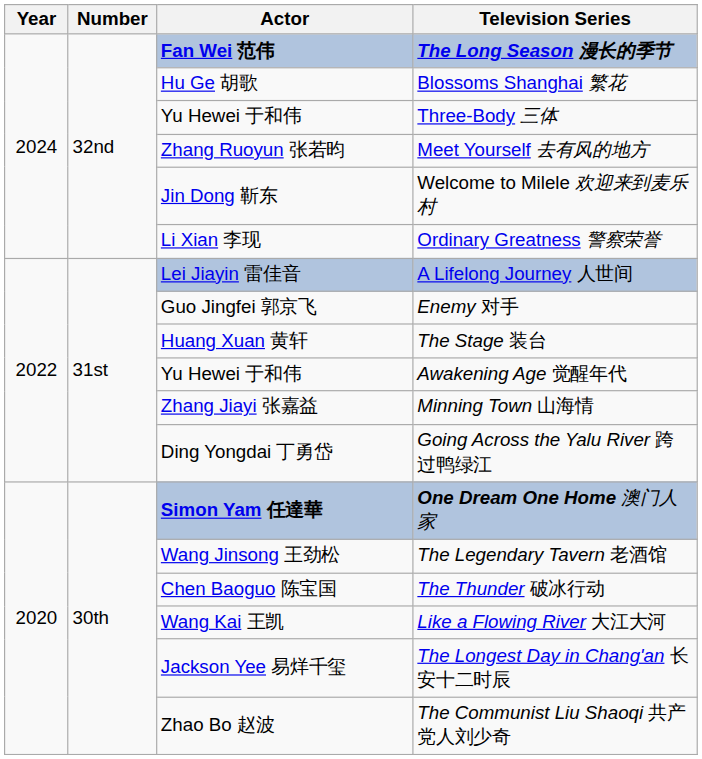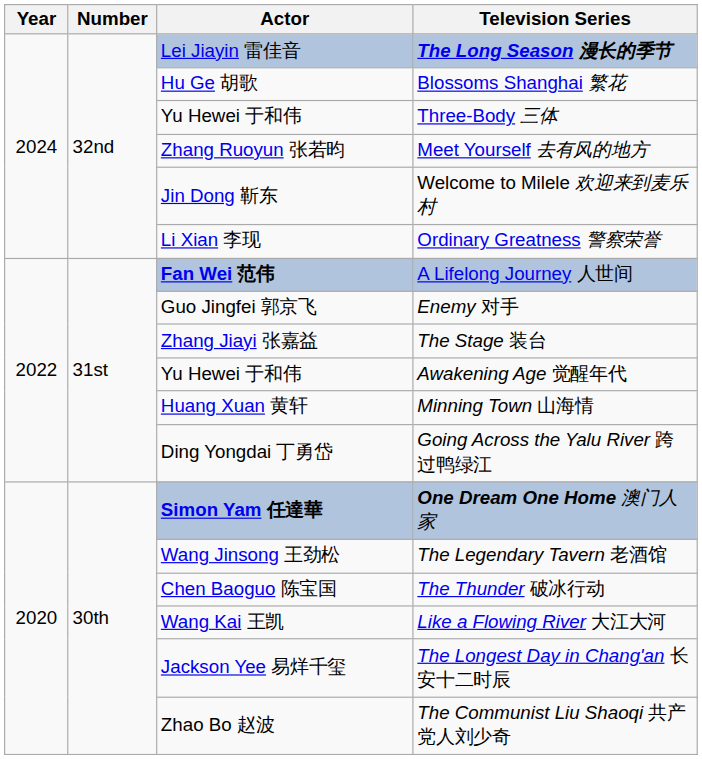 <table class="wikitable" width="95%" align="center">
 <tr>
 <th width="6%">Year</th>
 <th width="4%">Number</th>
 <th width="28%">Actor</th>
 <th width="31%">Television Series</th>
 </tr>
 <tr>
 <td rowspan="6" style="text-align:center;">2024</td>
 <td rowspan="6">32nd</td>
-<td style="background:#B0C4DE;"><strong> <a href='#'>Fan Wei</a> 范伟</strong></td>
+<td style="background:#B0C4DE;"></strong> <a href='#'>Lei Jiayin</a> 雷佳音<strong></td>
 <td style="background:#B0C4DE;"><strong><em><a href='#'>The Long Season</a><em> 漫长的季节<strong></td>
 </tr>
 <tr>
 <td><a href='#'>Hu Ge</a> 胡歌</td>
 <td></em><a href='#'>Blossoms Shanghai</a><em> 繁花</td>
 </tr>
 <tr>
 <td>Yu Hewei 于和伟</td>
 <td></em><a href='#'>Three-Body</a><em> 三体</td>
 </tr>
 <tr>
 <td><a href='#'>Zhang Ruoyun</a> 张若昀</td>
 <td></em><a href='#'>Meet Yourself</a><em> 去有风的地方</td>
 </tr>
 <tr>
 <td><a href='#'>Jin Dong</a> 靳东</td>
 <td></em>Welcome to Milele<em> 欢迎来到麦乐村</td>
 </tr>
 <tr>
 <td><a href='#'>Li Xian</a> 李现</td>
 <td></em><a href='#'>Ordinary Greatness</a><em> 警察荣誉</td>
 </tr>
 <tr>
 <td rowspan="6" style="text-align:center;">2022</td>
 <td rowspan="6">31st</td>
-<td style="background:#B0C4DE;"></strong> <a href='#'>Lei Jiayin</a> 雷佳音<strong></td>
+<td style="background:#B0C4DE;"><strong> <a href='#'>Fan Wei</a> 范伟</strong></td>
 <td style="background:#B0C4DE;"></em></strong><a href='#'>A Lifelong Journey</a></em> 人世间	</strong></td>
 </tr>
 <tr>
 <td>Guo Jingfei 郭京飞</td>
 <td><em>Enemy</em> 对手</td>
 </tr>
 <tr>
-<td><a href='#'>Huang Xuan</a> 黄轩</td>
+<td><a href='#'>Zhang Jiayi</a> 张嘉益</td>
 <td><em>The Stage</em> 装台</td>
 </tr>
 <tr>
 <td>Yu Hewei 于和伟</td>
 <td><em>Awakening Age</em> 觉醒年代</td>
 </tr>
 <tr>
-<td><a href='#'>Zhang Jiayi</a> 张嘉益</td>
+<td><a href='#'>Huang Xuan</a> 黄轩</td>
 <td><em>Minning Town</em> 山海情</td>
 </tr>
 <tr>
 <td>Ding Yongdai 丁勇岱</td>
 <td><em>Going Across the Yalu River</em> 跨过鸭绿江</td>
 </tr>
 <tr>
 <td rowspan="6" style="text-align:center;">2020</td>
 <td rowspan="6">30th</td>
 <td style="background:#B0C4DE;"><strong><a href='#'>Simon Yam</a> 任達華</strong></td>
 <td style="background:#B0C4DE;"><strong><em>One Dream One Home</em></strong> <em>澳门人家</em></td>
 </tr>
 <tr>
 <td><a href='#'>Wang Jinsong</a>  王劲松</td>
 <td><em>The Legendary Tavern</em> 老酒馆</td>
 </tr>
 <tr>
 <td><a href='#'>Chen Baoguo</a> 陈宝国</td>
 <td><em><a href='#'>The Thunder</a></em>  破冰行动</td>
 </tr>
 <tr>
 <td><a href='#'>Wang Kai</a> 王凯</td>
 <td><em><a href='#'>Like a Flowing River</a></em> 大江大河</td>
 </tr>
 <tr>
 <td><a href='#'>Jackson Yee</a> 易烊千玺</td>
 <td><em><a href='#'>The Longest Day in Chang'an</a></em> 长安十二时辰</td>
 </tr>
 <tr>
 <td>Zhao Bo 赵波</td>
 <td><em>The Communist Liu Shaoqi</em> 共产党人刘少奇</td>
 </tr>
 <tr>
 </tr>
 </table>
